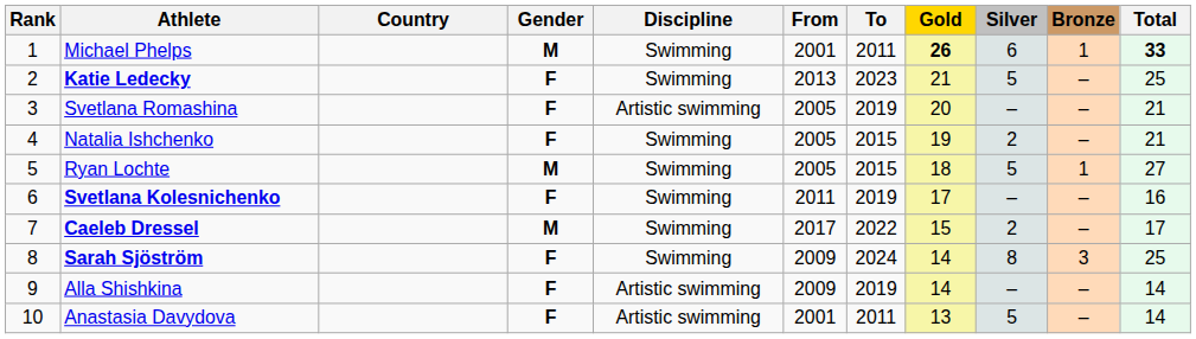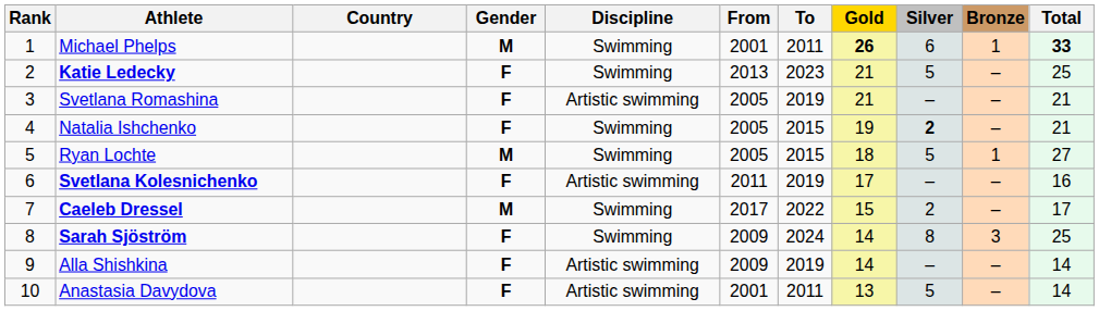 <table class="wikitable plainrowheaders" width=80% style="text-align:center;">
 <tr style="background-color:#EDEDED;">
 <th class="hintergrundfarbe5" style="width:1em">Rank</th>
 <th class="hintergrundfarbe5">Athlete</th>
 <th class="hintergrundfarbe5" style="width:16%">Country</th>
 <th class="hintergrundfarbe5">Gender</th>
 <th class="hintergrundfarbe5" style="width:16%">Discipline</th>
 <th class="hintergrundfarbe5">From</th>
 <th class="hintergrundfarbe5">To</th>
 <th style="background: gold; width:6%">Gold</th>
 <th style="background: silver; width:6%">Silver</th>
 <th style="background: #CC9966; width:6%">Bronze</th>
 <th class="hintergrundfarbe5" style="width:6%">Total</th>
 </tr>
 <tr>
 <td>1</td>
 <td align="left"><a href='#'>Michael Phelps</a></td>
 <td align="left"></td>
 <td><strong>M</strong></td>
 <td>Swimming</td>
 <td>2001</td>
 <td>2011</td>
 <td bgcolor="#F7F6A8"><strong>26</strong></td>
 <td bgcolor="#DCE5E5">6</td>
 <td bgcolor="#FFDAB9">1</td>
 <td bgcolor="#E7FAEC"><strong>33</strong></td>
 </tr>
 <tr align="center">
 <td>2</td>
 <td align="left"><strong><a href='#'>Katie Ledecky</a></strong></td>
 <td align="left"></td>
 <td><strong>F</strong></td>
 <td>Swimming</td>
 <td>2013</td>
 <td>2023</td>
 <td bgcolor="#F7F6A8">21</td>
 <td bgcolor="#DCE5E5">5</td>
 <td bgcolor="#FFDAB9">–</td>
 <td bgcolor="#E7FAEC">25</td>
 </tr>
 <tr align="center">
 <td>3</td>
 <td align="left"><a href='#'>Svetlana Romashina</a></td>
 <td align="left"></td>
 <td><strong>F</strong></td>
 <td>Artistic swimming</td>
 <td>2005</td>
 <td>2019</td>
-<td bgcolor="#F7F6A8">20</td>
+<td bgcolor="#F7F6A8">21</td>
 <td bgcolor="#DCE5E5">–</td>
 <td bgcolor="#FFDAB9">–</td>
 <td bgcolor="#E7FAEC">21</td>
 </tr>
 <tr align="center">
 <td>4</td>
 <td align="left"><a href='#'>Natalia Ishchenko</a></td>
 <td align="left"></td>
 <td><strong>F</strong></td>
 <td>Swimming</td>
 <td>2005</td>
 <td>2015</td>
 <td bgcolor="#F7F6A8">19</td>
-<td bgcolor="#DCE5E5">2</td>
+<td bgcolor="#DCE5E5"><strong>2</strong></td>
 <td bgcolor="#FFDAB9">–</td>
 <td bgcolor="#E7FAEC">21</td>
 </tr>
 <tr align="center">
 <td>5</td>
 <td align="left"><a href='#'>Ryan Lochte</a></td>
 <td align="left"></td>
 <td><strong>M</strong></td>
 <td>Swimming</td>
 <td>2005</td>
 <td>2015</td>
 <td bgcolor="#F7F6A8">18</td>
 <td bgcolor="#DCE5E5">5</td>
 <td bgcolor="#FFDAB9">1</td>
 <td bgcolor="#E7FAEC">27</td>
 </tr>
 <tr align="center">
 <td>6</td>
 <td align="left"><strong><a href='#'>Svetlana Kolesnichenko</a></strong></td>
 <td align="left"></td>
 <td><strong>F</strong></td>
-<td>Swimming</td>
+<td>Artistic swimming</td>
 <td>2011</td>
 <td>2019</td>
 <td bgcolor="#F7F6A8">17</td>
 <td bgcolor="#DCE5E5">–</td>
 <td bgcolor="#FFDAB9">–</td>
 <td bgcolor="#E7FAEC">16</td>
 </tr>
 <tr align="center">
 <td>7</td>
 <td align="left"><strong><a href='#'>Caeleb Dressel</a></strong></td>
 <td align="left"></td>
 <td><strong>M</strong></td>
 <td>Swimming</td>
 <td>2017</td>
 <td>2022</td>
 <td bgcolor="#F7F6A8">15</td>
 <td bgcolor="#DCE5E5">2</td>
 <td bgcolor="#FFDAB9">–</td>
 <td bgcolor="#E7FAEC">17</td>
 </tr>
 <tr align="center">
 <td>8</td>
 <td align="left"><strong><a href='#'>Sarah Sjöström</a></strong></td>
 <td align="left"></td>
 <td><strong>F</strong></td>
 <td>Swimming</td>
 <td>2009</td>
 <td>2024</td>
 <td bgcolor="#F7F6A8">14</td>
 <td bgcolor="#DCE5E5">8</td>
 <td bgcolor="#FFDAB9">3</td>
 <td bgcolor="#E7FAEC">25</td>
 </tr>
 <tr align="center">
 <td>9</td>
 <td align="left"><a href='#'>Alla Shishkina</a></td>
 <td align="left"></td>
 <td><strong>F</strong></td>
 <td>Artistic swimming</td>
 <td>2009</td>
 <td>2019</td>
 <td bgcolor="#F7F6A8">14</td>
 <td bgcolor="#DCE5E5">–</td>
 <td bgcolor="#FFDAB9">–</td>
 <td bgcolor="#E7FAEC">14</td>
 </tr>
 <tr align="center">
 <td>10</td>
 <td align="left"><a href='#'>Anastasia Davydova</a></td>
 <td align="left"></td>
 <td><strong>F</strong></td>
 <td>Artistic swimming</td>
 <td>2001</td>
 <td>2011</td>
 <td bgcolor="#F7F6A8">13</td>
 <td bgcolor="#DCE5E5">5</td>
 <td bgcolor="#FFDAB9">–</td>
 <td bgcolor="#E7FAEC">14</td>
 </tr>
 </table>
